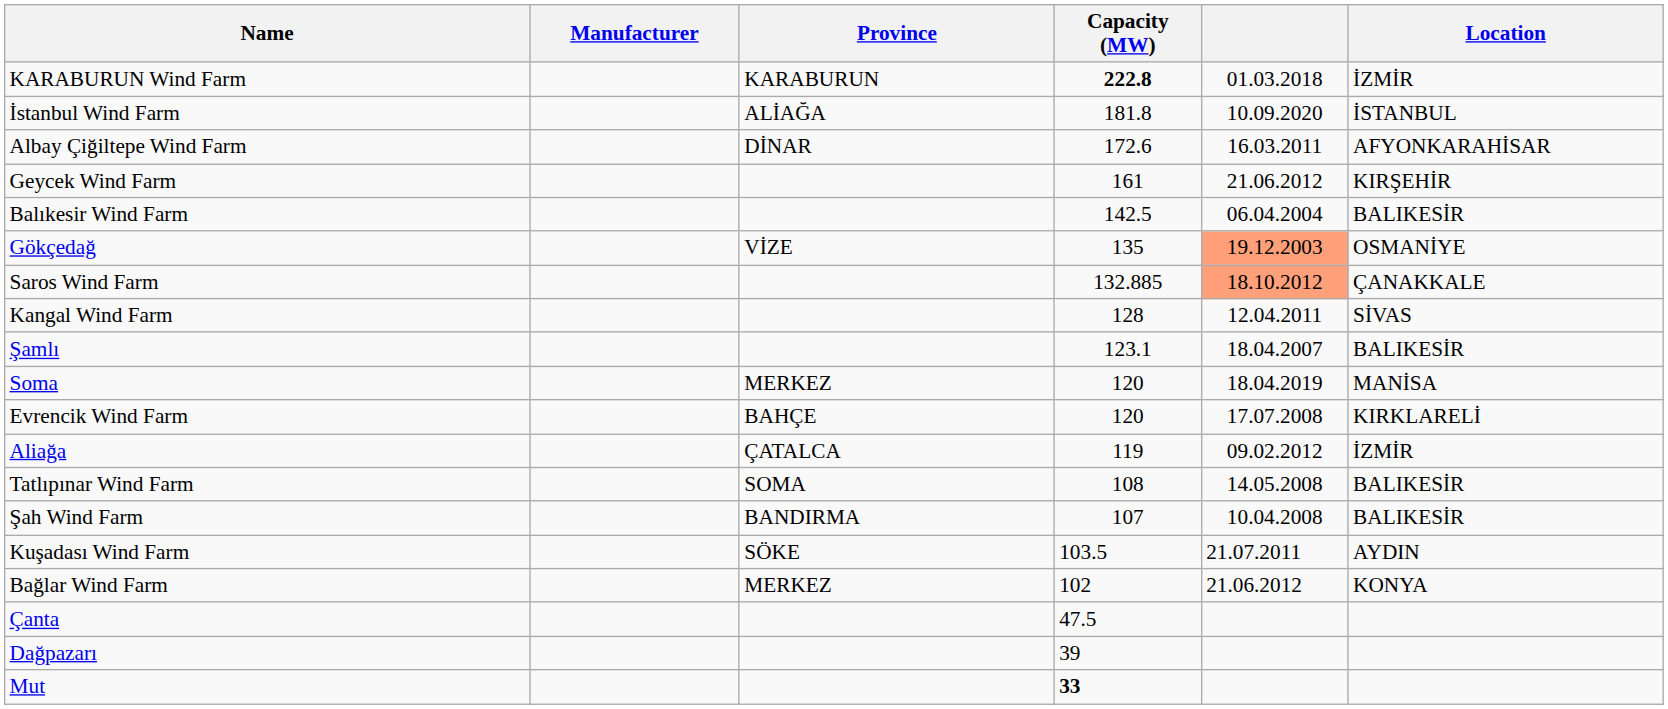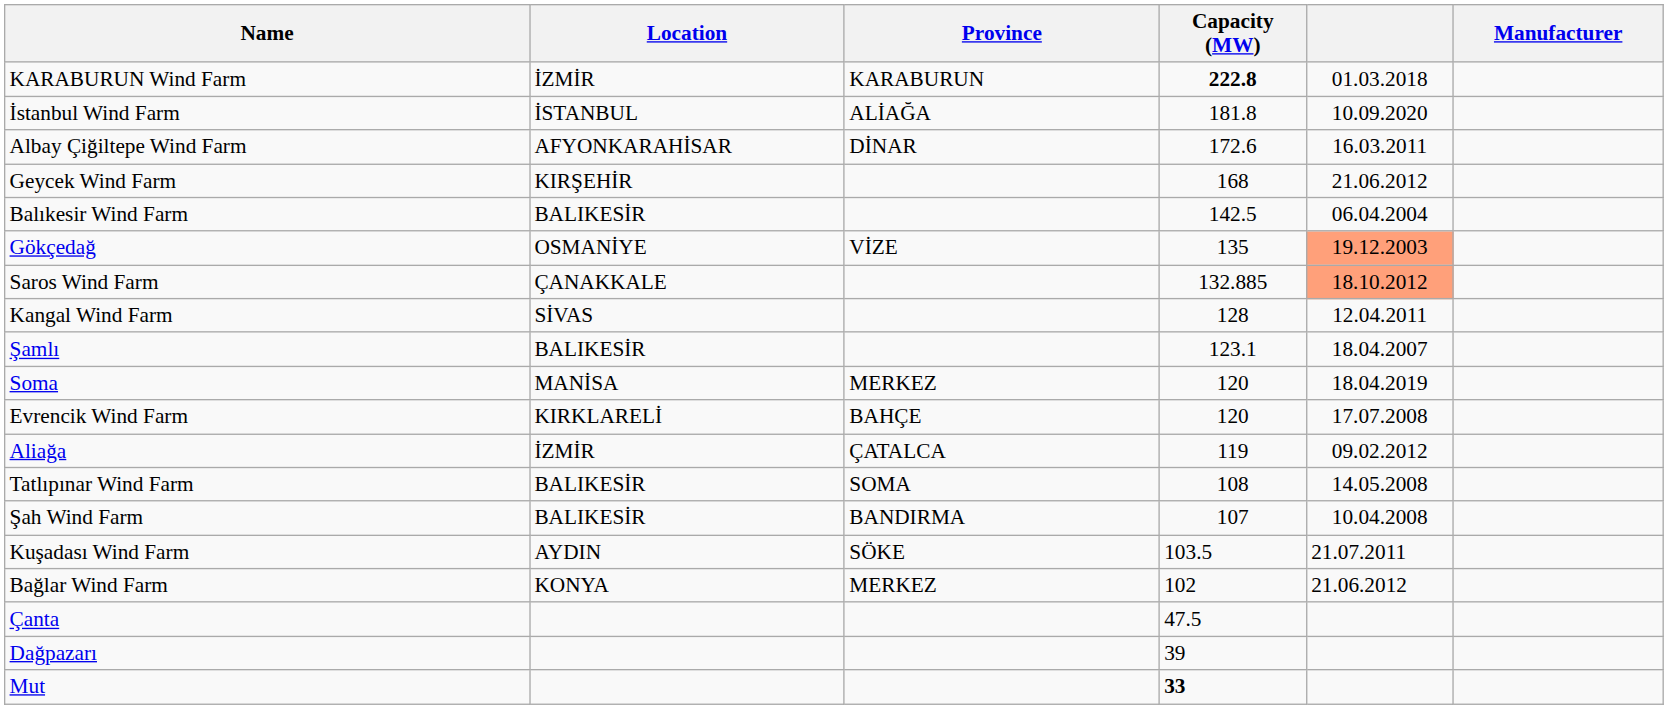 <table class="wikitable sortable">
 <tr>
 <th width="25%">Name</th>
-<th width="10%"><a href='#'>Manufacturer</a></th>
+<th width="15%"><a href='#'>Location</a></th>
 <th width="15%"><a href='#'>Province</a></th>
 <th width="7%">Capacity (<a href='#'>MW</a>)</th>
 <th width="7%"></th>
-<th width="15%"><a href='#'>Location</a></th>
+<th width="10%"><a href='#'>Manufacturer</a></th>
 </tr>
 <tr>
 <td>KARABURUN Wind Farm</td>
-<td></td>
+<td>İZMİR</td>
 <td>KARABURUN</td>
 <td align="center"><strong>222.8</strong></td>
 <td align=center>01.03.2018</td>
-<td>İZMİR</td>
+<td></td>
 </tr>
 <tr>
 <td>İstanbul Wind Farm</td>
-<td></td>
+<td>İSTANBUL</td>
 <td>ALİAĞA</td>
 <td align="center">181.8</td>
 <td align=center>10.09.2020</td>
-<td>İSTANBUL</td>
+<td></td>
 </tr>
 <tr>
 <td>Albay Çiğiltepe Wind Farm</td>
-<td></td>
+<td>AFYONKARAHİSAR</td>
 <td>DİNAR</td>
 <td align="center">172.6</td>
 <td align=center>16.03.2011</td>
-<td>AFYONKARAHİSAR</td>
+<td></td>
 </tr>
 <tr>
 <td>Geycek Wind Farm</td>
+<td>KIRŞEHİR</td>
 <td></td>
+<td align="center">168</td>
+<td align=center>21.06.2012</td>
 <td></td>
-<td align="center">161</td>
-<td align=center>21.06.2012</td>
-<td>KIRŞEHİR</td>
 </tr>
 <tr>
 <td>Balıkesir Wind Farm</td>
-<td></td>
+<td>BALIKESİR</td>
 <td></td>
 <td align="center">142.5</td>
 <td align=center>06.04.2004</td>
-<td>BALIKESİR</td>
+<td></td>
 </tr>
 <tr>
 <td><a href='#'>Gökçedağ</a></td>
-<td></td>
+<td>OSMANİYE</td>
 <td>VİZE</td>
 <td align="center">135</td>
 <td align=center style="background: lightsalmon;">19.12.2003</td>
-<td>OSMANİYE</td>
+<td></td>
 </tr>
 <tr>
 <td>Saros Wind Farm</td>
-<td></td>
+<td>ÇANAKKALE</td>
 <td></td>
 <td align="center">132.885</td>
 <td align=center style="background: lightsalmon;">18.10.2012</td>
-<td>ÇANAKKALE</td>
+<td></td>
 </tr>
 <tr>
 <td>Kangal Wind Farm</td>
-<td></td>
+<td>SİVAS</td>
 <td></td>
 <td align="center">128</td>
 <td align=center>12.04.2011</td>
-<td>SİVAS</td>
+<td></td>
 </tr>
 <tr>
 <td><a href='#'>Şamlı</a></td>
-<td></td>
+<td>BALIKESİR</td>
 <td></td>
 <td align="center">123.1</td>
 <td align=center>18.04.2007</td>
-<td>BALIKESİR</td>
+<td></td>
 </tr>
 <tr>
 <td><a href='#'>Soma</a></td>
-<td></td>
+<td>MANİSA</td>
 <td>MERKEZ</td>
 <td align="center">120</td>
 <td align=center>18.04.2019</td>
-<td>MANİSA</td>
+<td></td>
 </tr>
 <tr>
 <td>Evrencik Wind Farm</td>
-<td></td>
+<td>KIRKLARELİ</td>
 <td>BAHÇE</td>
 <td align="center">120</td>
 <td align=center>17.07.2008</td>
-<td>KIRKLARELİ</td>
+<td></td>
 </tr>
 <tr>
 <td><a href='#'>Aliağa</a></td>
-<td></td>
+<td>İZMİR</td>
 <td>ÇATALCA</td>
 <td align="center">119</td>
 <td align=center>09.02.2012</td>
-<td>İZMİR</td>
+<td></td>
 </tr>
 <tr>
 <td>Tatlıpınar Wind Farm</td>
-<td></td>
+<td>BALIKESİR</td>
 <td>SOMA</td>
 <td align="center">108</td>
 <td align=center>14.05.2008</td>
-<td>BALIKESİR</td>
+<td></td>
 </tr>
 <tr>
 <td>Şah Wind Farm</td>
-<td></td>
+<td>BALIKESİR</td>
 <td>BANDIRMA</td>
 <td align="center">107</td>
 <td align=center>10.04.2008</td>
-<td>BALIKESİR</td>
+<td></td>
 </tr>
 <tr>
 <td>Kuşadası Wind Farm</td>
-<td></td>
+<td>AYDIN</td>
 <td>SÖKE</td>
 <td>103.5</td>
 <td>21.07.2011</td>
-<td>AYDIN</td>
+<td></td>
 </tr>
 <tr>
 <td>Bağlar Wind Farm</td>
-<td></td>
+<td>KONYA</td>
 <td>MERKEZ</td>
 <td>102</td>
 <td>21.06.2012</td>
-<td>KONYA</td>
+<td></td>
 </tr>
 <tr>
 <td><a href='#'>Çanta</a></td>
 <td></td>
 <td></td>
 <td>47.5</td>
 <td></td>
 <td></td>
 </tr>
 <tr>
 <td><a href='#'>Dağpazarı</a></td>
 <td></td>
 <td></td>
 <td>39</td>
 <td></td>
 <td></td>
 </tr>
 <tr>
 <td><a href='#'>Mut</a></td>
 <td></td>
 <td></td>
 <td><strong>33</strong></td>
 <td></td>
 <td></td>
 </tr>
 </table>
